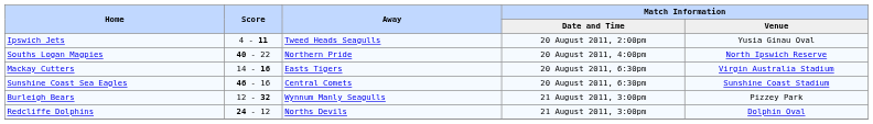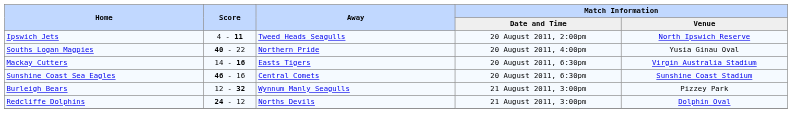 <table border=1 style="border-collapse:collapse; font-size:90%; text-align:center;" cellpadding=3 cellspacing=0>
 <tr bgcolor=#C1D8FF>
 <th rowspan=2 width=12%>Home</th>
 <th rowspan=2 width=3%>Score</th>
 <th rowspan=2 width=12%>Away</th>
 <th colspan=5>Match Information</th>
 </tr>
 <tr bgcolor=#EFEFEF>
 <th width=10%>Date and Time</th>
 <th width=10%>Venue</th>
 </tr>
 <tr bgcolor=#F5FAFF>
 <td align=left> <a href='#'>Ipswich Jets</a></td>
 <td>4 - <strong>11</strong></td>
 <td align=left> <a href='#'>Tweed Heads Seagulls</a></td>
 <td>20 August 2011, 2:00pm</td>
-<td>Yusia Ginau Oval</td>
+<td><a href='#'>North Ipswich Reserve</a></td>
 </tr>
 <tr bgcolor=#F5FAFF>
 <td align=left> <a href='#'>Souths Logan Magpies</a></td>
 <td><strong>40</strong> - 22</td>
 <td align=left> <a href='#'>Northern Pride</a></td>
 <td>20 August 2011, 4:00pm</td>
-<td><a href='#'>North Ipswich Reserve</a></td>
+<td>Yusia Ginau Oval</td>
 </tr>
 <tr bgcolor=#F5FAFF>
 <td align=left> <a href='#'>Mackay Cutters</a></td>
 <td>14 - <strong>16</strong></td>
 <td align=left> <a href='#'>Easts Tigers</a></td>
 <td>20 August 2011, 6:30pm</td>
 <td><a href='#'>Virgin Australia Stadium</a></td>
 </tr>
 <tr bgcolor=#F5FAFF>
 <td align=left> <a href='#'>Sunshine Coast Sea Eagles</a></td>
 <td><strong>46</strong> - 16</td>
 <td align=left> <a href='#'>Central Comets</a></td>
 <td>20 August 2011, 6:30pm</td>
 <td><a href='#'>Sunshine Coast Stadium</a></td>
 </tr>
 <tr bgcolor=#F5FAFF>
 <td align=left> <a href='#'>Burleigh Bears</a></td>
 <td>12 - <strong>32</strong></td>
 <td align=left> <a href='#'>Wynnum Manly Seagulls</a></td>
 <td>21 August 2011, 3:00pm</td>
 <td>Pizzey Park</td>
 </tr>
 <tr bgcolor=#F5FAFF>
 <td align=left> <a href='#'>Redcliffe Dolphins</a></td>
 <td><strong>24</strong> - 12</td>
 <td align=left> <a href='#'>Norths Devils</a></td>
 <td>21 August 2011, 3:00pm</td>
 <td><a href='#'>Dolphin Oval</a></td>
 </tr>
 <tr>
 </tr>
 </table>
